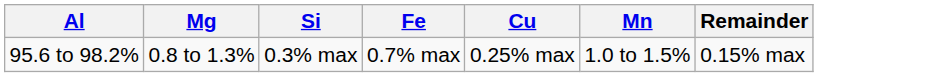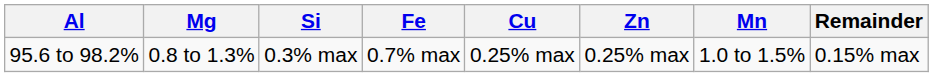 <table class="wikitable">
 <tr>
 <th><a href='#'>Al</a></th>
 <th><a href='#'>Mg</a></th>
 <th><a href='#'>Si</a></th>
 <th><a href='#'>Fe</a></th>
 <th><a href='#'>Cu</a></th>
+<th><a href='#'>Zn</a></th>
 <th><a href='#'>Mn</a></th>
 <th>Remainder</th>
 </tr>
 <tr>
 <td>95.6 to 98.2%</td>
 <td>0.8 to 1.3%</td>
 <td>0.3% max</td>
 <td>0.7% max</td>
 <td>0.25% max</td>
+<td>0.25% max</td>
 <td>1.0 to 1.5%</td>
 <td>0.15% max</td>
 </tr>
 </table>
